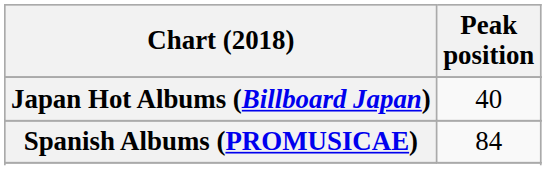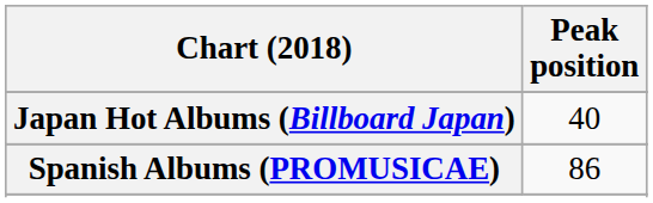 <table class="wikitable sortable plainrowheaders" style="text-align:center">
 <tr>
 <th scope="col">Chart (2018)</th>
 <th scope="col">Peak<br> position</th>
 </tr>
 <tr>
 </tr>
 <tr>
 </tr>
 <tr>
 </tr>
 <tr>
 </tr>
 <tr>
 </tr>
 <tr>
 </tr>
 <tr>
 </tr>
 <tr>
 </tr>
 <tr>
 <th scope="row">Japan Hot Albums (<em><a href='#'>Billboard Japan</a></em>)</th>
 <td>40</td>
 </tr>
 <tr>
 </tr>
 <tr>
 <th scope="row">Spanish Albums (<a href='#'>PROMUSICAE</a>)</th>
-<td>84</td>
+<td>86</td>
 </tr>
 <tr>
 </tr>
 <tr>
 </tr>
 <tr>
 </tr>
 <tr>
 </tr>
 </table>
